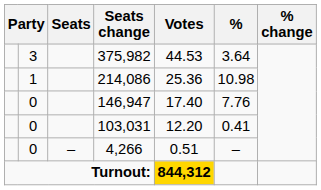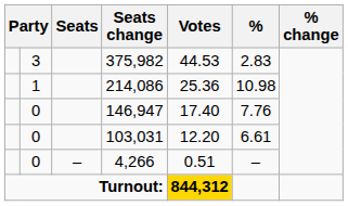 <table class="wikitable sortable">
 <tr>
 <th colspan="2" rowspan="1" align="center">Party</th>
 <th align="center">Seats</th>
 <th align="center">Seats<br>change</th>
 <th align="center">Votes</th>
 <th align="center">%</th>
 <th align="center">%<br>change</th>
 </tr>
 <tr>
 <td></td>
 <td align="center">3</td>
 <td align="center"></td>
 <td align="center">375,982</td>
 <td align="center">44.53</td>
-<td align="center">3.64</td>
+<td align="center">2.83</td>
 </tr>
 <tr>
 <td></td>
 <td align="center">1</td>
 <td align="center"></td>
 <td align="center">214,086</td>
 <td align="center">25.36</td>
 <td align="center">10.98</td>
 </tr>
 <tr>
 <td></td>
 <td align="center">0</td>
 <td align="center"></td>
 <td align="center">146,947</td>
 <td align="center">17.40</td>
 <td align="center">7.76</td>
 </tr>
 <tr>
 <td></td>
 <td align="center">0</td>
 <td align="center"></td>
 <td align="center">103,031</td>
 <td align="center">12.20</td>
-<td align="center">0.41</td>
+<td align="center">6.61</td>
 </tr>
 <tr>
 <td></td>
 <td align="center">0</td>
 <td align="center">–</td>
 <td align="center">4,266</td>
 <td align="center">0.51</td>
 <td align="center">–</td>
 </tr>
 <tr>
 <td colspan="4" rowspan="1" align="right"><strong>Turnout:</strong></td>
 <td align="center" style="background: gold;"><strong>844,312</strong></td>
 <td align="center"></td>
 <td align="center"></td>
 </tr>
 </table>
